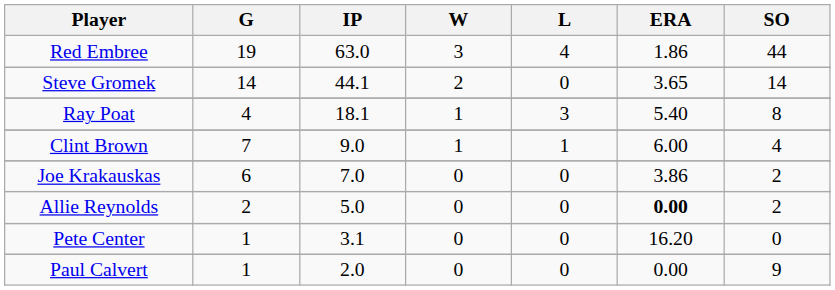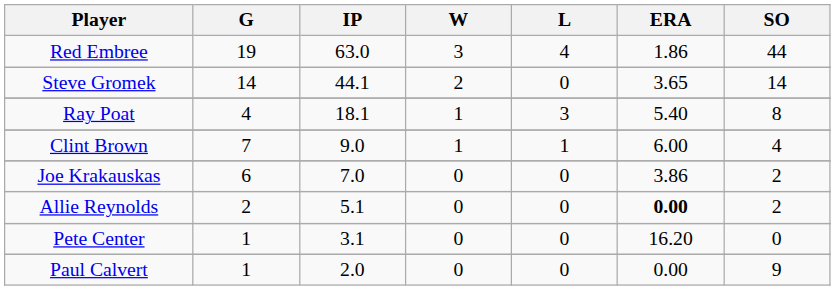 <table class="wikitable sortable">
 <tr>
 <th bgcolor="#DDDDFF" width="16%">Player</th>
 <th bgcolor="#DDDDFF" width="9%">G</th>
 <th bgcolor="#DDDDFF" width="9%">IP</th>
 <th bgcolor="#DDDDFF" width="9%">W</th>
 <th bgcolor="#DDDDFF" width="9%">L</th>
 <th bgcolor="#DDDDFF" width="9%">ERA</th>
 <th bgcolor="#DDDDFF" width="9%">SO</th>
 </tr>
 <tr align="center">
 <td><a href='#'>Red Embree</a></td>
 <td>19</td>
 <td>63.0</td>
 <td>3</td>
 <td>4</td>
 <td>1.86</td>
 <td>44</td>
 </tr>
 <tr>
 </tr>
 <tr align="center">
 <td><a href='#'>Steve Gromek</a></td>
 <td>14</td>
 <td>44.1</td>
 <td>2</td>
 <td>0</td>
 <td>3.65</td>
 <td>14</td>
 </tr>
 <tr>
 </tr>
 <tr align="center">
 <td><a href='#'>Ray Poat</a></td>
 <td>4</td>
 <td>18.1</td>
 <td>1</td>
 <td>3</td>
 <td>5.40</td>
 <td>8</td>
 </tr>
 <tr>
 </tr>
 <tr align="center">
 <td><a href='#'>Clint Brown</a></td>
 <td>7</td>
 <td>9.0</td>
 <td>1</td>
 <td>1</td>
 <td>6.00</td>
 <td>4</td>
 </tr>
 <tr>
 </tr>
 <tr align="center">
 <td><a href='#'>Joe Krakauskas</a></td>
 <td>6</td>
 <td>7.0</td>
 <td>0</td>
 <td>0</td>
 <td>3.86</td>
 <td>2</td>
 </tr>
 <tr>
 </tr>
 <tr align="center">
 <td><a href='#'>Allie Reynolds</a></td>
 <td>2</td>
-<td>5.0</td>
+<td>5.1</td>
 <td>0</td>
 <td>0</td>
 <td><strong>0.00</strong></td>
 <td>2</td>
 </tr>
 <tr>
 </tr>
 <tr align="center">
 <td><a href='#'>Pete Center</a></td>
 <td>1</td>
 <td>3.1</td>
 <td>0</td>
 <td>0</td>
 <td>16.20</td>
 <td>0</td>
 </tr>
 <tr>
 </tr>
 <tr align="center">
 <td><a href='#'>Paul Calvert</a></td>
 <td>1</td>
 <td>2.0</td>
 <td>0</td>
 <td>0</td>
 <td>0.00</td>
 <td>9</td>
 </tr>
 </table>
